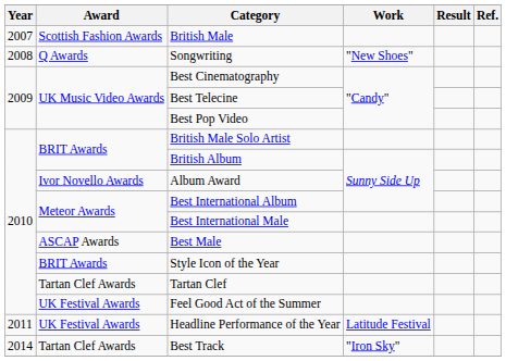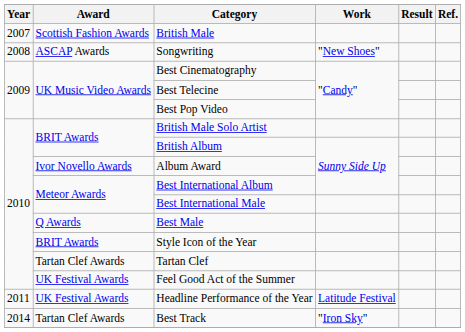 <table class="wikitable sortable" style="font-size: 90%;">
 <tr style="background:#B0C4DE;">
 </tr>
 <tr>
 <th>Year</th>
 <th>Award</th>
 <th>Category</th>
 <th>Work</th>
 <th>Result</th>
 <th class="unsortable">Ref.</th>
 </tr>
 <tr>
 <td>2007</td>
 <td><a href='#'>Scottish Fashion Awards</a></td>
 <td><a href='#'>British Male</a></td>
 <td></td>
 <td></td>
 <td></td>
 </tr>
 <tr>
 <td>2008</td>
-<td><a href='#'>Q Awards</a></td>
+<td><a href='#'>ASCAP</a> Awards</td>
 <td>Songwriting</td>
 <td>"<a href='#'>New Shoes</a>"</td>
 <td></td>
 <td></td>
 </tr>
 <tr>
 <td rowspan="3">2009</td>
 <td rowspan="3"><a href='#'>UK Music Video Awards</a></td>
 <td>Best Cinematography</td>
 <td rowspan="3">"<a href='#'>Candy</a>"</td>
 <td></td>
 <td></td>
 </tr>
 <tr>
 <td>Best Telecine</td>
 <td></td>
 <td></td>
 </tr>
 <tr>
 <td>Best Pop Video</td>
 <td></td>
 <td></td>
 </tr>
 <tr>
 <td rowspan="9">2010</td>
 <td rowspan="2"><a href='#'>BRIT Awards</a></td>
 <td><a href='#'>British Male Solo Artist</a></td>
 <td></td>
 <td></td>
 <td></td>
 </tr>
 <tr>
 <td><a href='#'>British Album</a></td>
 <td rowspan="3"><em><a href='#'>Sunny Side Up</a></em></td>
 <td></td>
 <td></td>
 </tr>
 <tr>
 <td><a href='#'>Ivor Novello Awards</a></td>
 <td>Album Award</td>
 <td></td>
 <td></td>
 </tr>
 <tr>
 <td rowspan="2"><a href='#'>Meteor Awards</a></td>
 <td><a href='#'>Best International Album</a></td>
 <td></td>
 <td></td>
 </tr>
 <tr>
 <td><a href='#'>Best International Male</a></td>
 <td></td>
 <td></td>
 <td></td>
 </tr>
 <tr>
-<td><a href='#'>ASCAP</a> Awards</td>
+<td><a href='#'>Q Awards</a></td>
 <td><a href='#'>Best Male</a></td>
 <td></td>
 <td></td>
 <td></td>
 </tr>
 <tr>
 <td><a href='#'>BRIT Awards</a></td>
 <td>Style Icon of the Year</td>
 <td></td>
 <td></td>
 <td></td>
 </tr>
 <tr>
 <td>Tartan Clef Awards</td>
 <td>Tartan Clef</td>
 <td></td>
 <td></td>
 <td></td>
 </tr>
 <tr>
 <td><a href='#'>UK Festival Awards</a></td>
 <td>Feel Good Act of the Summer</td>
 <td></td>
 <td></td>
 <td></td>
 </tr>
 <tr>
 <td>2011</td>
 <td><a href='#'>UK Festival Awards</a></td>
 <td>Headline Performance of the Year</td>
 <td><a href='#'>Latitude Festival</a></td>
 <td></td>
 <td></td>
 </tr>
 <tr>
 <td>2014</td>
 <td>Tartan Clef Awards</td>
 <td>Best Track</td>
 <td>"<a href='#'>Iron Sky</a>"</td>
 <td></td>
 <td></td>
 </tr>
 <tr>
 </tr>
 </table>
